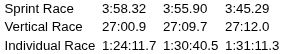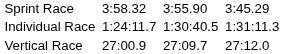 <table>
 <tr>
 <td>Sprint Race</td>
 <td></td>
 <td>3:58.32</td>
 <td></td>
 <td>3:55.90</td>
 <td></td>
 <td>3:45.29</td>
 </tr>
 <tr>
+<td>Individual Race</td>
+<td></td>
+<td>1:24:11.7</td>
+<td></td>
+<td>1:30:40.5</td>
+<td></td>
+<td>1:31:11.3</td>
+</tr>
+<tr>
 <td>Vertical Race</td>
 <td></td>
 <td>27:00.9</td>
 <td></td>
 <td>27:09.7</td>
 <td></td>
 <td>27:12.0</td>
 </tr>
-<tr>
-<td>Individual Race</td>
-<td></td>
-<td>1:24:11.7</td>
-<td></td>
-<td>1:30:40.5</td>
-<td></td>
-<td>1:31:11.3</td>
-</tr>
 </table>
